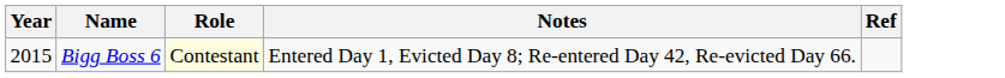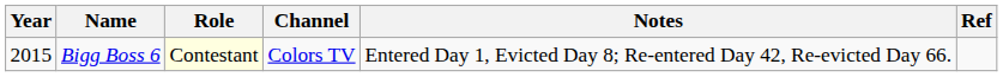 <table class="wikitable">
 <tr>
 <th>Year</th>
 <th>Name</th>
 <th>Role</th>
+<th>Channel</th>
 <th>Notes</th>
 <th>Ref</th>
 </tr>
 <tr>
 <td>2015</td>
 <td><em><a href='#'>Bigg Boss 6</a></em></td>
 <td style="background: lightyellow;">Contestant</td>
+<td><a href='#'>Colors TV</a></td>
 <td>Entered Day 1, Evicted Day 8; Re-entered Day 42, Re-evicted Day 66.</td>
 <td style="text-align:center;"></td>
 </tr>
 </table>
